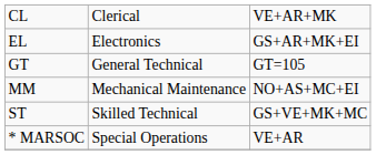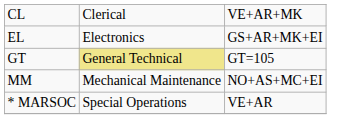 <table class="wikitable">
 <tr>
 <td>CL</td>
 <td>Clerical</td>
 <td>VE+AR+MK</td>
 </tr>
 <tr>
 <td>EL</td>
 <td>Electronics</td>
 <td>GS+AR+MK+EI</td>
 </tr>
 <tr>
 <td>GT</td>
-<td>General Technical</td>
+<td style="background: khaki;">General Technical</td>
 <td>GT=105</td>
 </tr>
 <tr>
 <td>MM</td>
 <td>Mechanical Maintenance</td>
 <td>NO+AS+MC+EI</td>
-</tr>
-<tr>
-<td>ST</td>
-<td>Skilled Technical</td>
-<td>GS+VE+MK+MC</td>
 </tr>
 <tr>
 <td>* MARSOC</td>
 <td>Special Operations</td>
 <td>VE+AR</td>
 </tr>
 <tr>
 </tr>
 </table>
